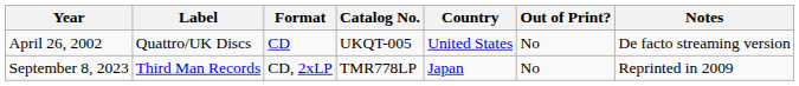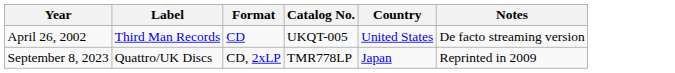 <table class="wikitable">
 <tr>
 <th>Year</th>
 <th>Label</th>
 <th>Format</th>
 <th>Catalog No.</th>
 <th>Country</th>
-<th>Out of Print?</th>
 <th>Notes</th>
 </tr>
 <tr>
 <td>April 26, 2002</td>
-<td>Quattro/UK Discs</td>
+<td><a href='#'>Third Man Records</a></td>
 <td><a href='#'>CD</a></td>
 <td>UKQT-005</td>
 <td><a href='#'>United States</a></td>
-<td>No</td>
 <td>De facto streaming version</td>
 </tr>
 <tr>
 <td>September 8, 2023</td>
-<td><a href='#'>Third Man Records</a></td>
+<td>Quattro/UK Discs</td>
 <td>CD, <a href='#'>2xLP</a></td>
 <td>TMR778LP</td>
 <td><a href='#'>Japan</a></td>
-<td>No</td>
 <td>Reprinted in 2009</td>
 </tr>
 </table>
